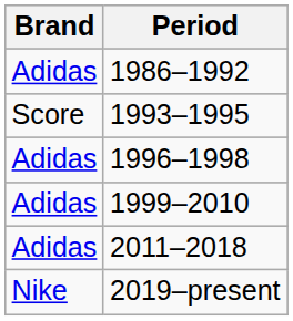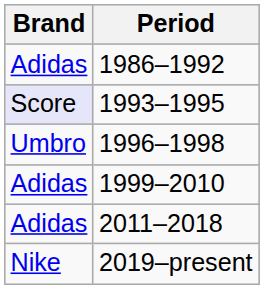 <table class="wikitable">
 <tr>
 <th>Brand</th>
 <th>Period</th>
 </tr>
 <tr>
 <td> <a href='#'>Adidas</a></td>
 <td>1986–1992</td>
 </tr>
 <tr>
-<td> Score</td>
+<td style="background: lavender;"> Score</td>
 <td>1993–1995</td>
 </tr>
 <tr>
-<td> <a href='#'>Adidas</a></td>
+<td> <a href='#'>Umbro</a></td>
 <td>1996–1998</td>
 </tr>
 <tr>
 <td> <a href='#'>Adidas</a></td>
 <td>1999–2010</td>
 </tr>
 <tr>
 <td> <a href='#'>Adidas</a></td>
 <td>2011–2018</td>
 </tr>
 <tr>
 <td> <a href='#'>Nike</a></td>
 <td>2019–present</td>
 </tr>
 </table>
